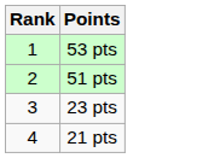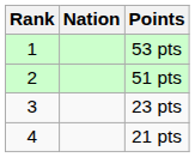 <table class="wikitable sortable" style="text-align:center">
 <tr>
 <th>Rank</th>
+<th>Nation</th>
 <th>Points</th>
 </tr>
 <tr style="background-color:#ccffcc">
 <td>1</td>
+<td align=left></td>
 <td>53 pts</td>
 </tr>
 <tr style="background-color:#ccffcc">
 <td>2</td>
+<td align=left></td>
 <td>51 pts</td>
 </tr>
 <tr>
 <td>3</td>
+<td align=left></td>
 <td>23 pts</td>
 </tr>
 <tr>
 <td>4</td>
+<td align=left></td>
 <td>21 pts</td>
 </tr>
 </table>
